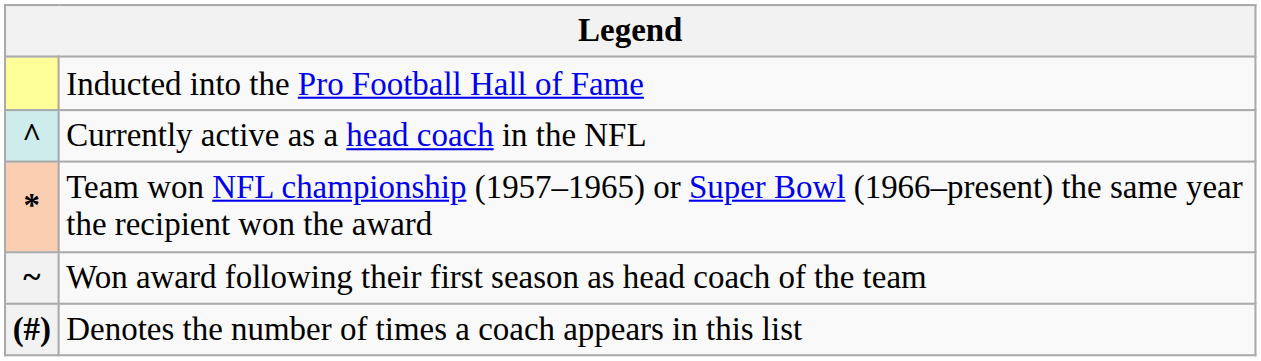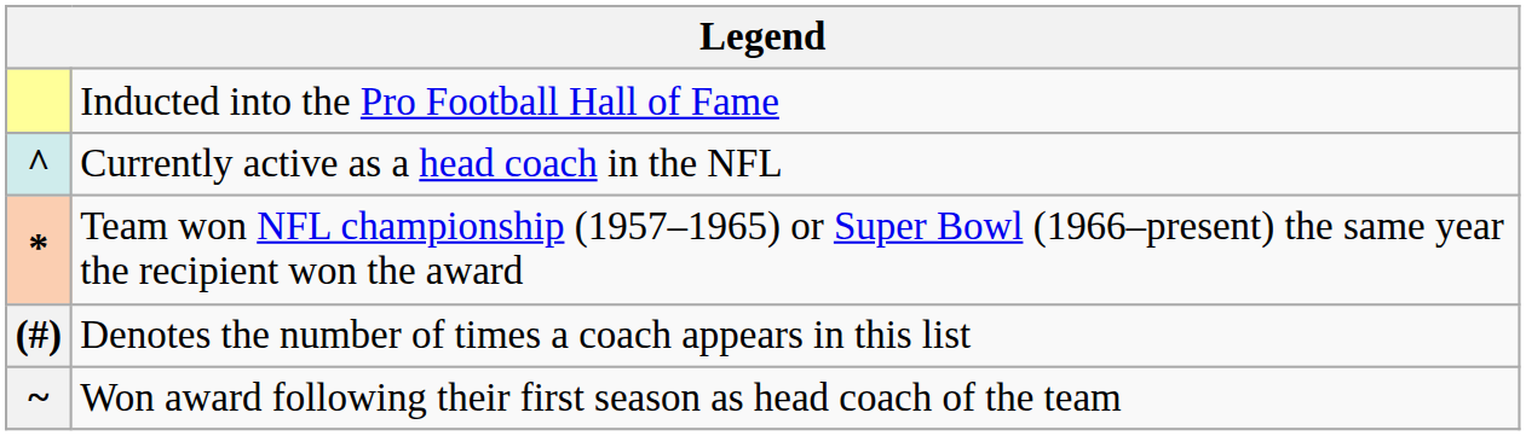 <table class="wikitable mw-collapsible mw-collapsed">
 <tr>
 <th colspan="2">Legend</th>
 </tr>
 <tr>
 <th scope="row" style="text-align:center; background:#FFFF99;"></th>
 <td>Inducted into the <a href='#'>Pro Football Hall of Fame</a></td>
 </tr>
 <tr>
 <th scope="row" style="text-align:center; background:#cfecec;">^</th>
 <td>Currently active as a <a href='#'>head coach</a> in the NFL</td>
 </tr>
 <tr>
 <th scope="row" style="text-align:center; background:#fbceb1;">*</th>
 <td>Team won <a href='#'>NFL championship</a> (1957–1965) or <a href='#'>Super Bowl</a> (1966–present) the same year the recipient won the award</td>
 </tr>
 <tr>
+<th scope="row" style="text-align:center;">(#)</th>
+<td>Denotes the number of times a coach appears in this list</td>
+</tr>
+<tr>
 <th scope="row" style="text-align:center;">~</th>
 <td>Won award following their first season as head coach of the team</td>
 </tr>
-<tr>
-<th scope="row" style="text-align:center;">(#)</th>
-<td>Denotes the number of times a coach appears in this list</td>
-</tr>
 </table>
